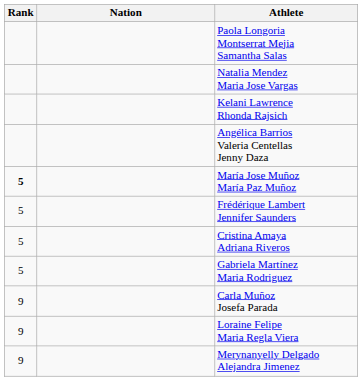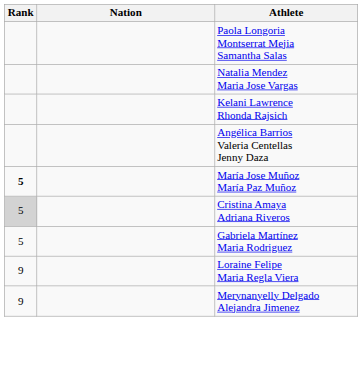 <table class="wikitable">
 <tr>
 <th width=40>Rank</th>
 <th width=250>Nation</th>
 <th width=200>Athlete</th>
 </tr>
 <tr>
 <td align=center></td>
 <td align="left"></td>
 <td><a href='#'>Paola Longoria</a> <br><a href='#'>Montserrat Mejia</a><br><a href='#'>Samantha Salas</a></td>
 </tr>
 <tr>
 <td align=center></td>
 <td align="left"></td>
 <td><a href='#'>Natalia Mendez</a> <br><a href='#'>Maria Jose Vargas</a></td>
 </tr>
 <tr>
 <td align=center></td>
 <td align="left"></td>
 <td><a href='#'>Kelani Lawrence</a> <br><a href='#'>Rhonda Rajsich</a></td>
 </tr>
 <tr>
 <td align=center></td>
 <td align="left"></td>
 <td><a href='#'>Angélica Barrios</a> <br>Valeria Centellas<br>Jenny Daza</td>
 </tr>
 <tr>
 <td align=center><strong>5</strong></td>
 <td align="left"></td>
 <td><a href='#'>María Jose Muñoz</a> <br><a href='#'>María Paz Muñoz</a></td>
 </tr>
 <tr>
-<td align=center>5</td>
-<td align="left"></td>
-<td><a href='#'>Frédérique Lambert</a> <br><a href='#'>Jennifer Saunders</a></td>
-</tr>
-<tr>
-<td align=center>5</td>
+<td align=center style="background: lightgrey;">5</td>
 <td align="left"></td>
 <td><a href='#'>Cristina Amaya</a> <br><a href='#'>Adriana Riveros</a></td>
 </tr>
 <tr>
 <td align=center>5</td>
 <td align="left"></td>
 <td><a href='#'>Gabriela Martínez</a> <br><a href='#'>Maria Rodriguez</a></td>
-</tr>
-<tr>
-<td align=center>9</td>
-<td align="left"></td>
-<td><a href='#'>Carla Muñoz</a><br>Josefa Parada</td>
 </tr>
 <tr>
 <td align=center>9</td>
 <td align="left"></td>
 <td><a href='#'>Loraine Felipe</a> <br><a href='#'>Maria Regla Viera</a></td>
 </tr>
 <tr>
 <td align=center>9</td>
 <td align="left"></td>
 <td><a href='#'>Merynanyelly Delgado</a> <br><a href='#'>Alejandra Jimenez</a></td>
 </tr>
 </table>
